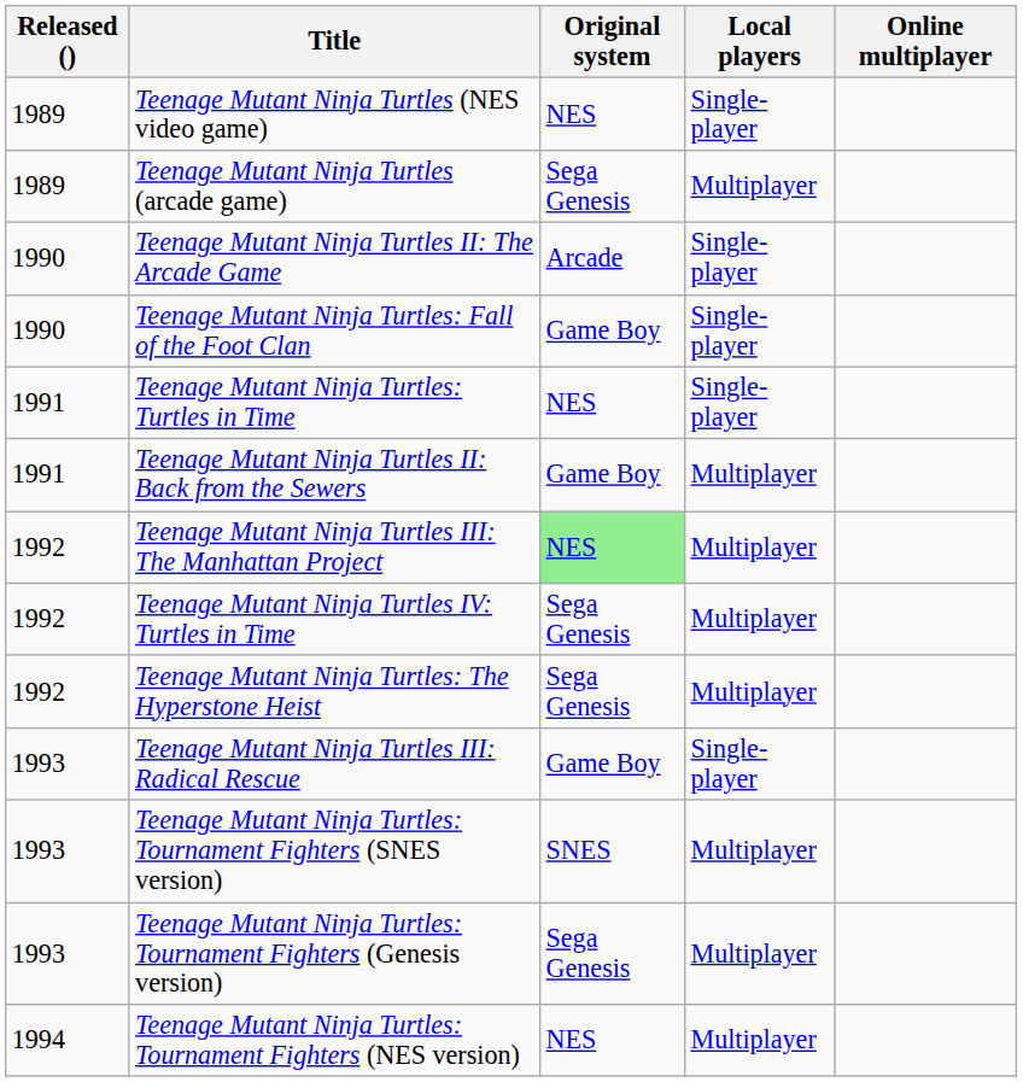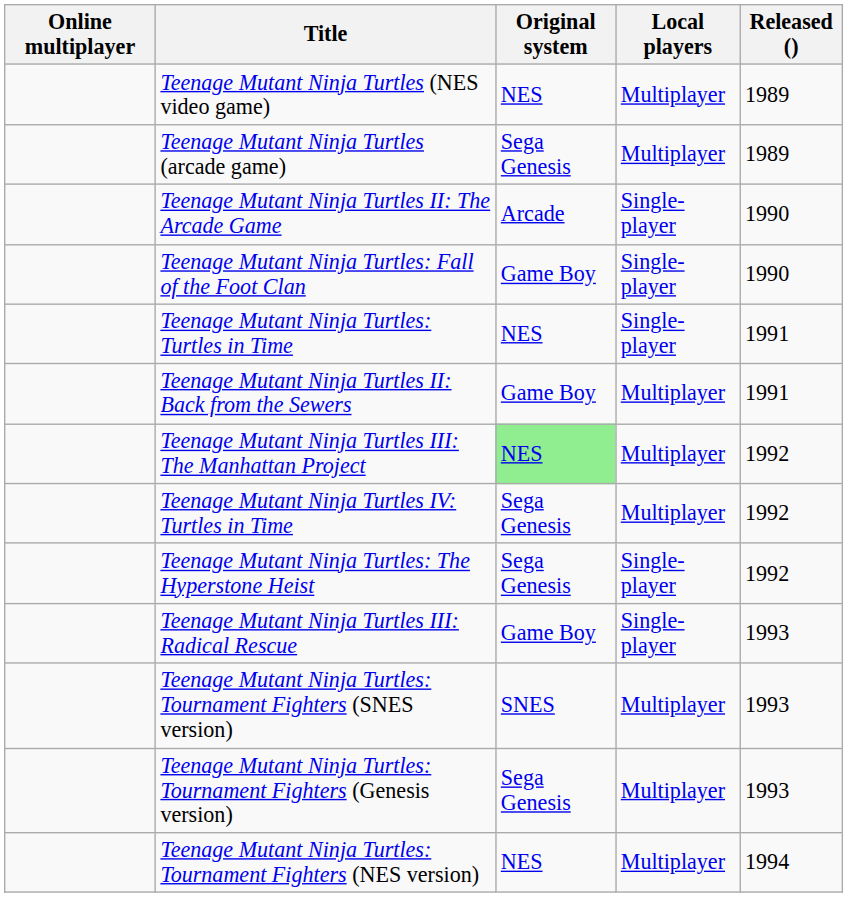 <table class="wikitable sortable">
 <tr>
-<th scope="col">Released ()</th>
+<th scope="col">Online multiplayer</th>
 <th scope="col">Title</th>
 <th scope="col">Original system</th>
 <th scope="col">Local players</th>
-<th scope="col">Online multiplayer</th>
+<th scope="col">Released ()</th>
 </tr>
 <tr>
-<td>1989</td>
+<td></td>
 <td scope="row"><em><a href='#'>Teenage Mutant Ninja Turtles</a></em> (NES video game)</td>
 <td><a href='#'>NES</a></td>
-<td><a href='#'>Single-player</a></td>
-<td></td>
+<td><a href='#'>Multiplayer</a></td>
+<td>1989</td>
 </tr>
 <tr>
-<td>1989</td>
+<td></td>
 <td scope="row"><em><a href='#'>Teenage Mutant Ninja Turtles</a></em> (arcade game)</td>
 <td><a href='#'>Sega Genesis</a></td>
 <td><a href='#'>Multiplayer</a></td>
-<td></td>
+<td>1989</td>
 </tr>
 <tr>
-<td>1990</td>
+<td></td>
 <td scope="row"><em><a href='#'>Teenage Mutant Ninja Turtles II: The Arcade Game</a></em></td>
 <td><a href='#'>Arcade</a></td>
 <td><a href='#'>Single-player</a></td>
-<td></td>
+<td>1990</td>
 </tr>
 <tr>
-<td>1990</td>
+<td></td>
 <td scope="row"><em><a href='#'>Teenage Mutant Ninja Turtles: Fall of the Foot Clan</a></em></td>
 <td><a href='#'>Game Boy</a></td>
 <td><a href='#'>Single-player</a></td>
-<td></td>
+<td>1990</td>
 </tr>
 <tr>
-<td>1991</td>
+<td></td>
 <td scope="row"><em><a href='#'>Teenage Mutant Ninja Turtles: Turtles in Time</a></em></td>
 <td><a href='#'>NES</a></td>
 <td><a href='#'>Single-player</a></td>
-<td></td>
+<td>1991</td>
 </tr>
 <tr>
-<td>1991</td>
+<td></td>
 <td scope="row"><em><a href='#'>Teenage Mutant Ninja Turtles II: Back from the Sewers</a></em></td>
 <td><a href='#'>Game Boy</a></td>
 <td><a href='#'>Multiplayer</a></td>
-<td></td>
+<td>1991</td>
 </tr>
 <tr>
-<td>1992</td>
+<td></td>
 <td scope="row"><em><a href='#'>Teenage Mutant Ninja Turtles III: The Manhattan Project</a></em></td>
 <td style="background: lightgreen;"><a href='#'>NES</a></td>
 <td><a href='#'>Multiplayer</a></td>
-<td></td>
+<td>1992</td>
 </tr>
 <tr>
-<td>1992</td>
+<td></td>
 <td scope="row"><em><a href='#'>Teenage Mutant Ninja Turtles IV: Turtles in Time</a></em></td>
 <td><a href='#'>Sega Genesis</a></td>
 <td><a href='#'>Multiplayer</a></td>
-<td></td>
+<td>1992</td>
 </tr>
 <tr>
-<td>1992</td>
+<td></td>
 <td scope="row"><em><a href='#'>Teenage Mutant Ninja Turtles: The Hyperstone Heist</a></em></td>
 <td><a href='#'>Sega Genesis</a></td>
-<td><a href='#'>Multiplayer</a></td>
-<td></td>
+<td><a href='#'>Single-player</a></td>
+<td>1992</td>
 </tr>
 <tr>
-<td>1993</td>
+<td></td>
 <td scope="row"><em><a href='#'>Teenage Mutant Ninja Turtles III: Radical Rescue</a></em></td>
 <td><a href='#'>Game Boy</a></td>
 <td><a href='#'>Single-player</a></td>
-<td></td>
+<td>1993</td>
 </tr>
 <tr>
-<td>1993</td>
+<td></td>
 <td scope="row"><em><a href='#'>Teenage Mutant Ninja Turtles: Tournament Fighters</a></em> (SNES version)</td>
 <td><a href='#'>SNES</a></td>
 <td><a href='#'>Multiplayer</a></td>
-<td></td>
+<td>1993</td>
 </tr>
 <tr>
-<td>1993</td>
+<td></td>
 <td scope="row"><em><a href='#'>Teenage Mutant Ninja Turtles: Tournament Fighters</a></em> (Genesis version)</td>
 <td><a href='#'>Sega Genesis</a></td>
 <td><a href='#'>Multiplayer</a></td>
-<td></td>
+<td>1993</td>
 </tr>
 <tr>
-<td>1994</td>
+<td></td>
 <td scope="row"><em><a href='#'>Teenage Mutant Ninja Turtles: Tournament Fighters</a></em> (NES version)</td>
 <td><a href='#'>NES</a></td>
 <td><a href='#'>Multiplayer</a></td>
-<td></td>
+<td>1994</td>
 </tr>
 </table>
